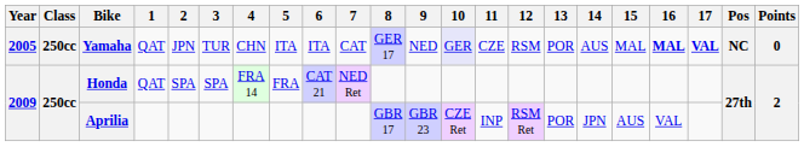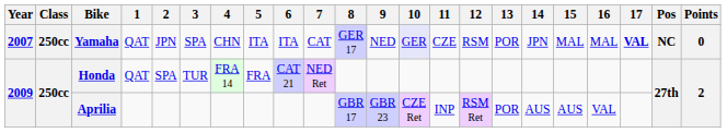 <table class="wikitable" style="text-align:center">
 <tr>
 <th>Year</th>
 <th>Class</th>
 <th>Bike</th>
 <th>1</th>
 <th>2</th>
 <th>3</th>
 <th>4</th>
 <th>5</th>
 <th>6</th>
 <th>7</th>
 <th>8</th>
 <th>9</th>
 <th>10</th>
 <th>11</th>
 <th>12</th>
 <th>13</th>
 <th>14</th>
 <th>15</th>
 <th>16</th>
 <th>17</th>
 <th>Pos</th>
 <th>Points</th>
 </tr>
 <tr>
-<th align="left"><a href='#'>2005</a></th>
+<th align="left"><a href='#'>2007</a></th>
 <th align="left">250cc</th>
 <th align="left"><a href='#'>Yamaha</a></th>
 <td><a href='#'>QAT</a></td>
 <td><a href='#'>JPN</a></td>
-<td><a href='#'>TUR</a></td>
+<td><a href='#'>SPA</a></td>
 <td><a href='#'>CHN</a></td>
 <td><a href='#'>ITA</a></td>
 <td><a href='#'>ITA</a></td>
 <td><a href='#'>CAT</a></td>
 <td style="background:#CFCFFF;"><a href='#'>GER</a><br><small>17</small></td>
 <td><a href='#'>NED</a></td>
 <td style="background: lavender;"><a href='#'>GER</a></td>
 <td><a href='#'>CZE</a></td>
 <td><a href='#'>RSM</a></td>
 <td><a href='#'>POR</a></td>
-<td><a href='#'>AUS</a></td>
+<td><a href='#'>JPN</a></td>
 <td><a href='#'>MAL</a></td>
-<td><strong><a href='#'>MAL</a></strong></td>
+<td><a href='#'>MAL</a></td>
 <td><strong><a href='#'>VAL</a></strong></td>
 <th>NC</th>
 <th>0</th>
 </tr>
 <tr>
 <th align="left" rowspan=2><a href='#'>2009</a></th>
 <th align="left" rowspan=2>250cc</th>
 <th><a href='#'>Honda</a></th>
 <td><a href='#'>QAT</a></td>
 <td><a href='#'>SPA</a></td>
-<td><a href='#'>SPA</a></td>
+<td><a href='#'>TUR</a></td>
 <td style="background:#DFFFDF;"><a href='#'>FRA</a><br><small>14</small></td>
 <td><a href='#'>FRA</a></td>
 <td style="background:#CFCFFF;"><a href='#'>CAT</a><br><small>21</small></td>
 <td style="background:#EFCFFF;"><a href='#'>NED</a><br><small>Ret</small></td>
 <td></td>
 <td></td>
 <td></td>
 <td></td>
 <td></td>
 <td></td>
 <td></td>
 <td></td>
 <td></td>
 <td></td>
 <th rowspan=2>27th</th>
 <th rowspan=2>2</th>
 </tr>
 <tr>
 <th align="left"><a href='#'>Aprilia</a></th>
 <td></td>
 <td></td>
 <td></td>
 <td></td>
 <td></td>
 <td></td>
 <td></td>
 <td style="background:#cfcfff;"><a href='#'>GBR</a><br><small>17</small></td>
 <td style="background:#CFCFFF;"><a href='#'>GBR</a><br><small>23</small></td>
 <td style="background:#EFCFFF;"><a href='#'>CZE</a><br><small>Ret</small></td>
 <td><a href='#'>INP</a></td>
 <td style="background:#EFCFFF;"><a href='#'>RSM</a><br><small>Ret</small></td>
 <td><a href='#'>POR</a></td>
-<td><a href='#'>JPN</a></td>
+<td><a href='#'>AUS</a></td>
 <td><a href='#'>AUS</a></td>
 <td><a href='#'>VAL</a></td>
 <td></td>
 </tr>
 </table>
